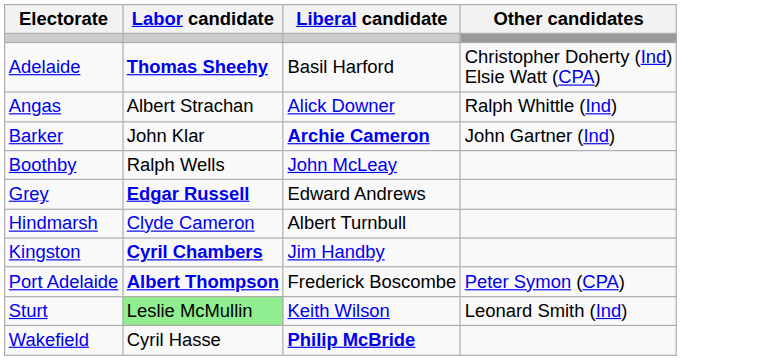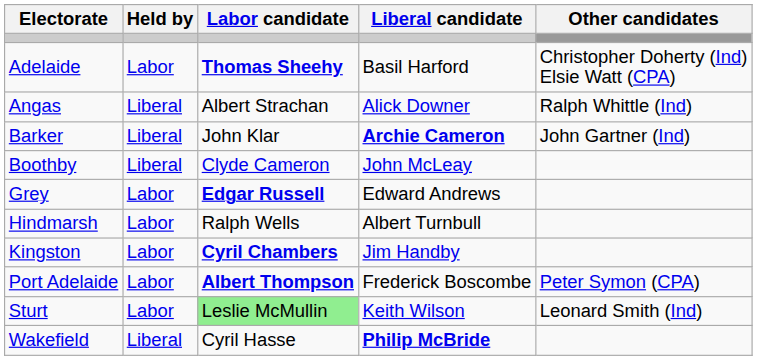 <table class="wikitable">
 <tr>
 <th>Electorate</th>
+<th>Held by</th>
 <th><a href='#'>Labor</a> candidate</th>
 <th><a href='#'>Liberal</a> candidate</th>
 <th>Other candidates</th>
 </tr>
 <tr bgcolor="#cccccc">
 <td></td>
 <td></td>
 <td></td>
+<td></td>
 <td bgcolor="#999999"></td>
 </tr>
 <tr>
 <td><a href='#'>Adelaide</a></td>
+<td><a href='#'>Labor</a></td>
 <td><strong><a href='#'>Thomas Sheehy</a></strong></td>
 <td>Basil Harford</td>
 <td>Christopher Doherty (<a href='#'>Ind</a>)<br>Elsie Watt (<a href='#'>CPA</a>)</td>
 </tr>
 <tr>
 <td><a href='#'>Angas</a></td>
+<td><a href='#'>Liberal</a></td>
 <td>Albert Strachan</td>
 <td><a href='#'>Alick Downer</a></td>
 <td>Ralph Whittle (<a href='#'>Ind</a>)</td>
 </tr>
 <tr>
 <td><a href='#'>Barker</a></td>
+<td><a href='#'>Liberal</a></td>
 <td>John Klar</td>
 <td><strong><a href='#'>Archie Cameron</a></strong></td>
 <td>John Gartner (<a href='#'>Ind</a>)</td>
 </tr>
 <tr>
 <td><a href='#'>Boothby</a></td>
-<td>Ralph Wells</td>
+<td><a href='#'>Liberal</a></td>
+<td><a href='#'>Clyde Cameron</a></td>
 <td><a href='#'>John McLeay</a></td>
 <td></td>
 </tr>
 <tr>
 <td><a href='#'>Grey</a></td>
+<td><a href='#'>Labor</a></td>
 <td><strong><a href='#'>Edgar Russell</a></strong></td>
 <td>Edward Andrews</td>
 <td></td>
 </tr>
 <tr>
 <td><a href='#'>Hindmarsh</a></td>
-<td><a href='#'>Clyde Cameron</a></td>
+<td><a href='#'>Labor</a></td>
+<td>Ralph Wells</td>
 <td>Albert Turnbull</td>
 <td></td>
 </tr>
 <tr>
 <td><a href='#'>Kingston</a></td>
+<td><a href='#'>Labor</a></td>
 <td><strong><a href='#'>Cyril Chambers</a></strong></td>
 <td><a href='#'>Jim Handby</a></td>
 <td></td>
 </tr>
 <tr>
 <td><a href='#'>Port Adelaide</a></td>
+<td><a href='#'>Labor</a></td>
 <td><strong><a href='#'>Albert Thompson</a></strong></td>
 <td>Frederick Boscombe</td>
 <td><a href='#'>Peter Symon</a> (<a href='#'>CPA</a>)</td>
 </tr>
 <tr>
 <td><a href='#'>Sturt</a></td>
+<td><a href='#'>Labor</a></td>
 <td style="background: lightgreen;">Leslie McMullin</td>
 <td><a href='#'>Keith Wilson</a></td>
 <td>Leonard Smith (<a href='#'>Ind</a>)</td>
 </tr>
 <tr>
 <td><a href='#'>Wakefield</a></td>
+<td><a href='#'>Liberal</a></td>
 <td>Cyril Hasse</td>
 <td><strong><a href='#'>Philip McBride</a></strong></td>
 <td></td>
 </tr>
 </table>
